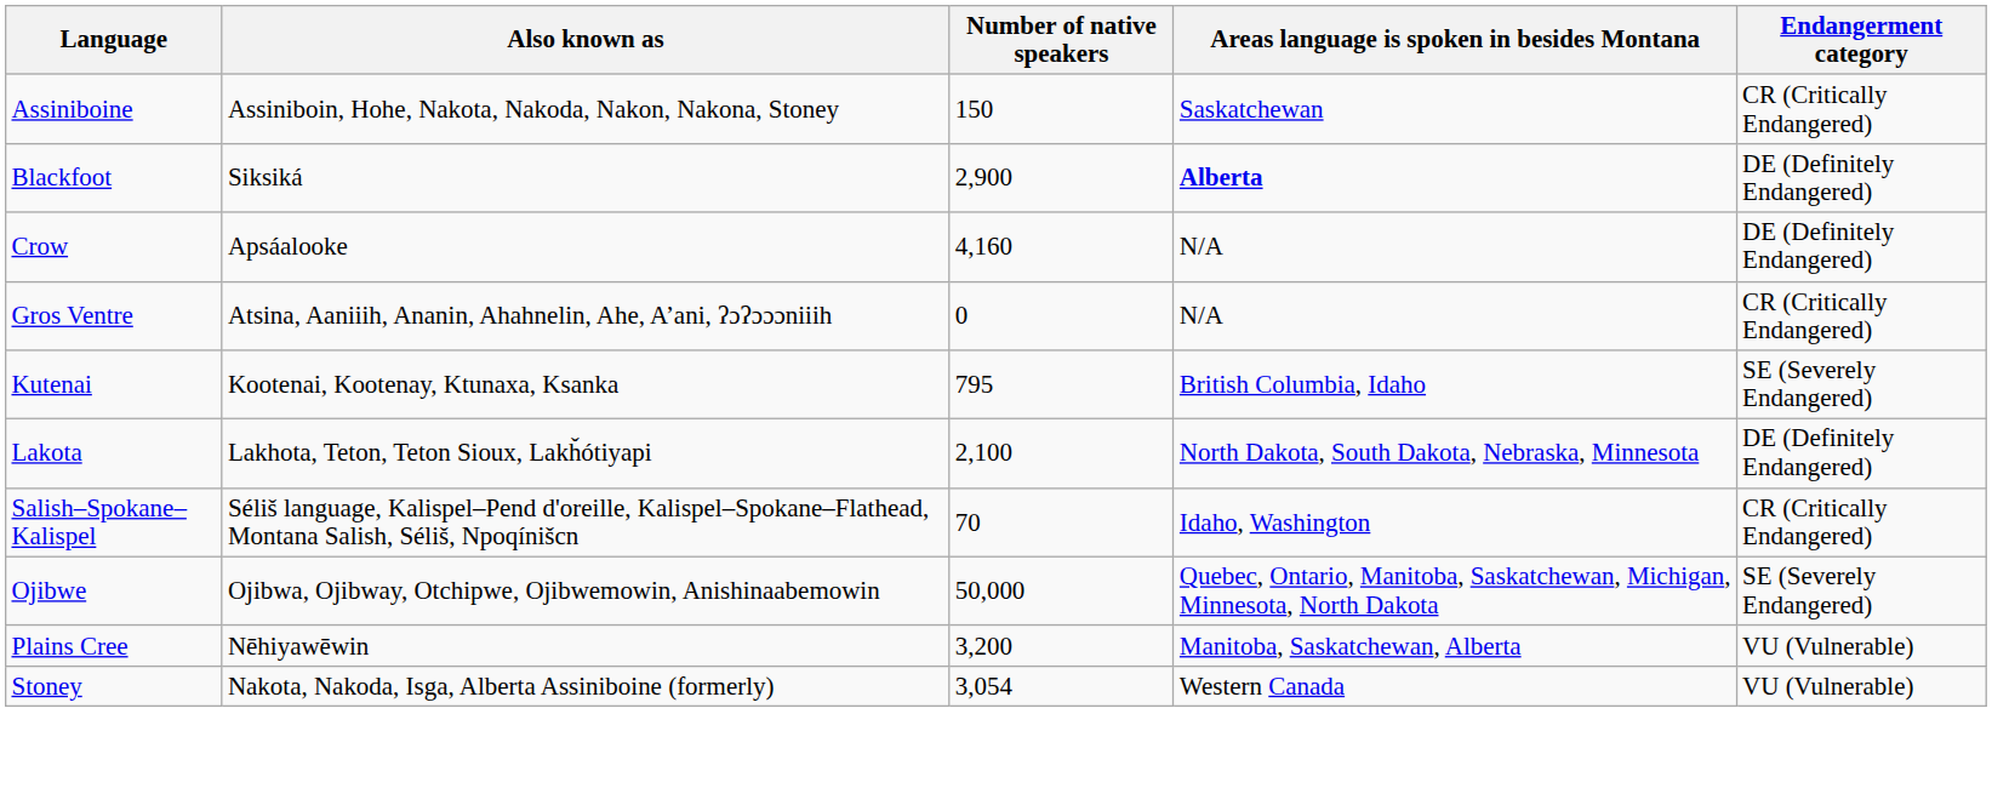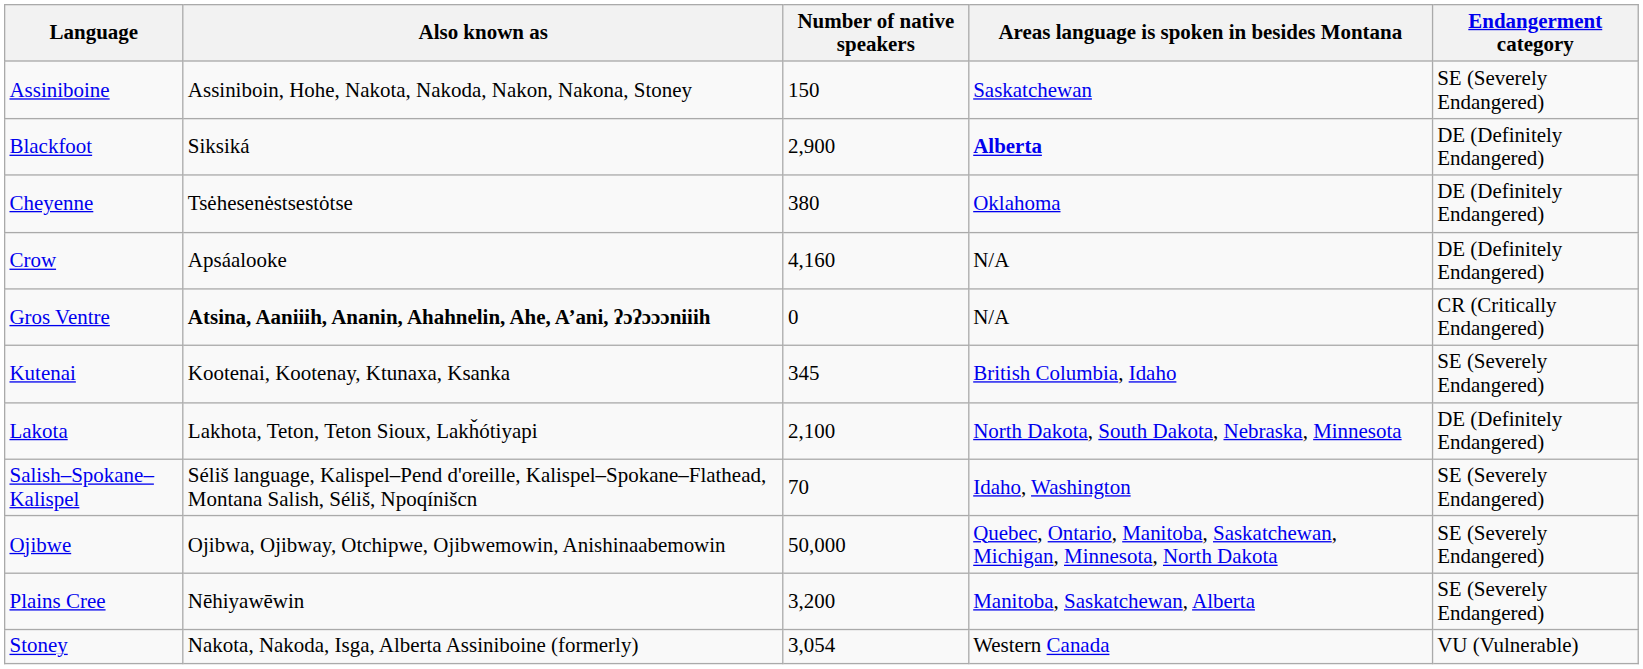 <table class="wikitable sortable">
 <tr>
 <th>Language</th>
 <th>Also known as</th>
 <th>Number of native speakers</th>
 <th>Areas language is spoken in besides Montana</th>
 <th><a href='#'>Endangerment</a> category</th>
 </tr>
 <tr>
 <td><a href='#'>Assiniboine</a></td>
 <td>Assiniboin, Hohe, Nakota, Nakoda, Nakon, Nakona, Stoney</td>
 <td>150</td>
 <td><a href='#'>Saskatchewan</a></td>
-<td>CR (Critically Endangered)</td>
+<td>SE (Severely Endangered)</td>
 </tr>
 <tr>
 <td><a href='#'>Blackfoot</a></td>
 <td>Siksiká</td>
 <td>2,900</td>
 <td><strong><a href='#'>Alberta</a></strong></td>
+<td>DE (Definitely Endangered)</td>
+</tr>
+<tr>
+<td><a href='#'>Cheyenne</a></td>
+<td>Tsėhesenėstsestȯtse</td>
+<td>380</td>
+<td><a href='#'>Oklahoma</a></td>
 <td>DE (Definitely Endangered)</td>
 </tr>
 <tr>
 <td><a href='#'>Crow</a></td>
 <td>Apsáalooke</td>
 <td>4,160</td>
 <td>N/A</td>
 <td>DE (Definitely Endangered)</td>
 </tr>
 <tr>
 <td><a href='#'>Gros Ventre</a></td>
-<td>Atsina, Aaniiih, Ananin, Ahahnelin, Ahe, A’ani, ʔɔʔɔɔɔniiih</td>
+<td><strong>Atsina, Aaniiih, Ananin, Ahahnelin, Ahe, A’ani, ʔɔʔɔɔɔniiih</strong></td>
 <td>0</td>
 <td>N/A</td>
 <td>CR (Critically Endangered)</td>
 </tr>
 <tr>
 <td><a href='#'>Kutenai</a></td>
 <td>Kootenai, Kootenay, Ktunaxa, Ksanka</td>
-<td>795</td>
+<td>345</td>
 <td><a href='#'>British Columbia</a>, <a href='#'>Idaho</a></td>
 <td>SE (Severely Endangered)</td>
 </tr>
 <tr>
 <td><a href='#'>Lakota</a></td>
 <td>Lakhota, Teton, Teton Sioux, Lakȟótiyapi</td>
 <td>2,100</td>
 <td><a href='#'>North Dakota</a>, <a href='#'>South Dakota</a>, <a href='#'>Nebraska</a>, <a href='#'>Minnesota</a></td>
 <td>DE (Definitely Endangered)</td>
 </tr>
 <tr>
 <td><a href='#'>Salish–Spokane–Kalispel</a></td>
 <td>Séliš language, Kalispel–Pend d'oreille, Kalispel–Spokane–Flathead, Montana Salish, Séliš, Npoqínišcn</td>
 <td>70</td>
 <td><a href='#'>Idaho</a>, <a href='#'>Washington</a></td>
-<td>CR (Critically Endangered)</td>
+<td>SE (Severely Endangered)</td>
 </tr>
 <tr>
 <td><a href='#'>Ojibwe</a></td>
 <td>Ojibwa, Ojibway, Otchipwe, Ojibwemowin, Anishinaabemowin</td>
 <td>50,000</td>
 <td><a href='#'>Quebec</a>, <a href='#'>Ontario</a>, <a href='#'>Manitoba</a>, <a href='#'>Saskatchewan</a>, <a href='#'>Michigan</a>, <a href='#'>Minnesota</a>, <a href='#'>North Dakota</a></td>
 <td>SE (Severely Endangered)</td>
 </tr>
 <tr>
 <td><a href='#'>Plains Cree</a></td>
 <td>Nēhiyawēwin</td>
 <td>3,200</td>
 <td><a href='#'>Manitoba</a>, <a href='#'>Saskatchewan</a>, <a href='#'>Alberta</a></td>
-<td>VU (Vulnerable)</td>
+<td>SE (Severely Endangered)</td>
 </tr>
 <tr>
 <td><a href='#'>Stoney</a></td>
 <td>Nakota, Nakoda, Isga, Alberta Assiniboine (formerly)</td>
 <td>3,054</td>
 <td>Western <a href='#'>Canada</a></td>
 <td>VU (Vulnerable)</td>
 </tr>
 </table>
